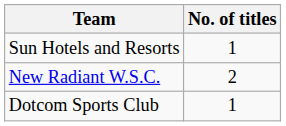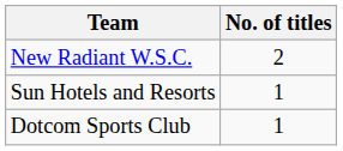 <table class="wikitable sortable" style="text-align:center">
 <tr>
 <th>Team</th>
 <th>No. of titles</th>
 </tr>
 <tr>
+<td align=left><a href='#'>New Radiant W.S.C.</a></td>
+<td>2</td>
+</tr>
+<tr>
 <td align=left>Sun Hotels and Resorts</td>
 <td>1</td>
-</tr>
-<tr>
-<td align=left><a href='#'>New Radiant W.S.C.</a></td>
-<td>2</td>
 </tr>
 <tr>
 <td align=left>Dotcom Sports Club</td>
 <td>1</td>
 </tr>
 </table>
